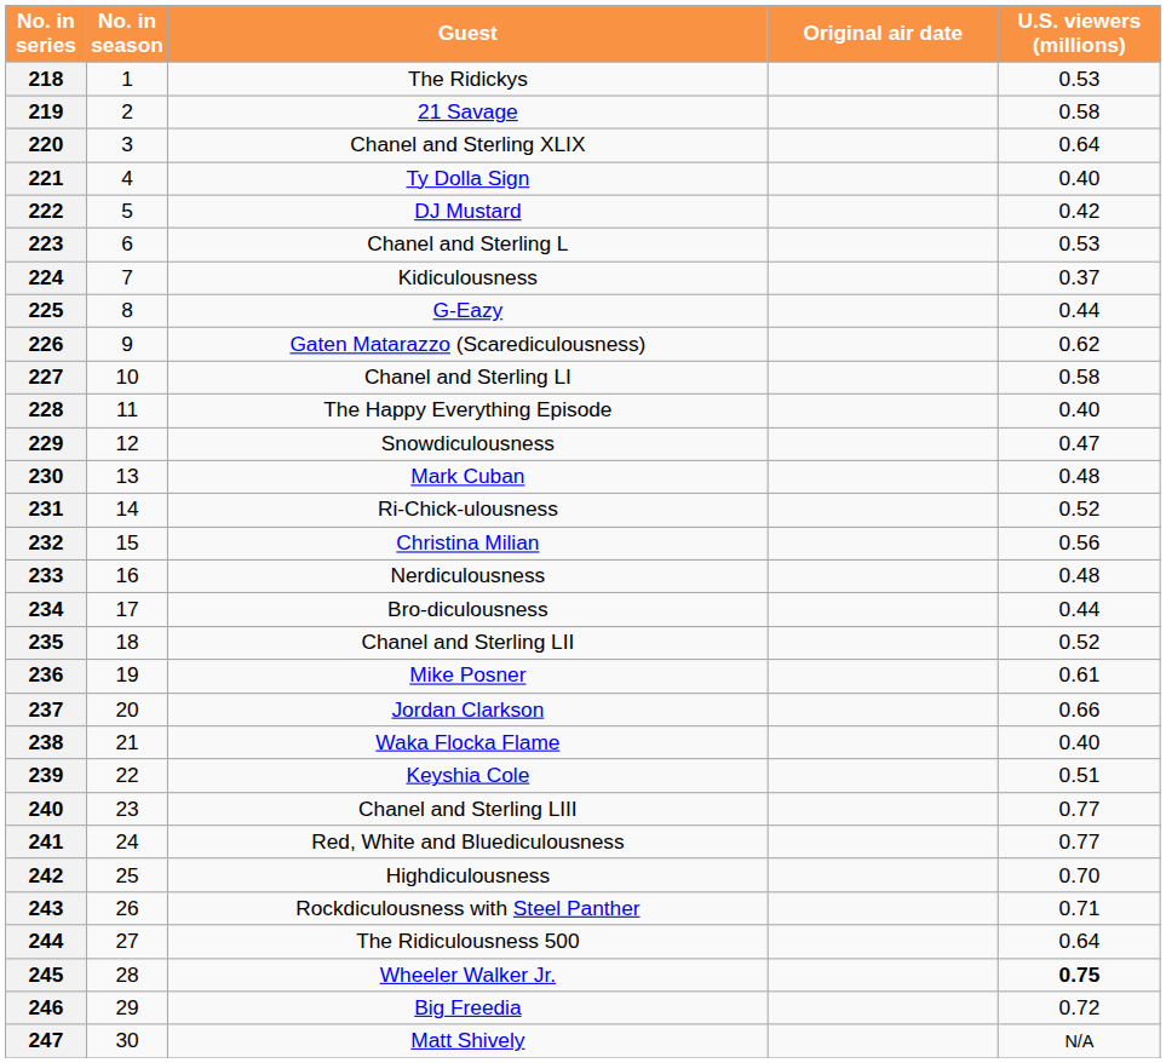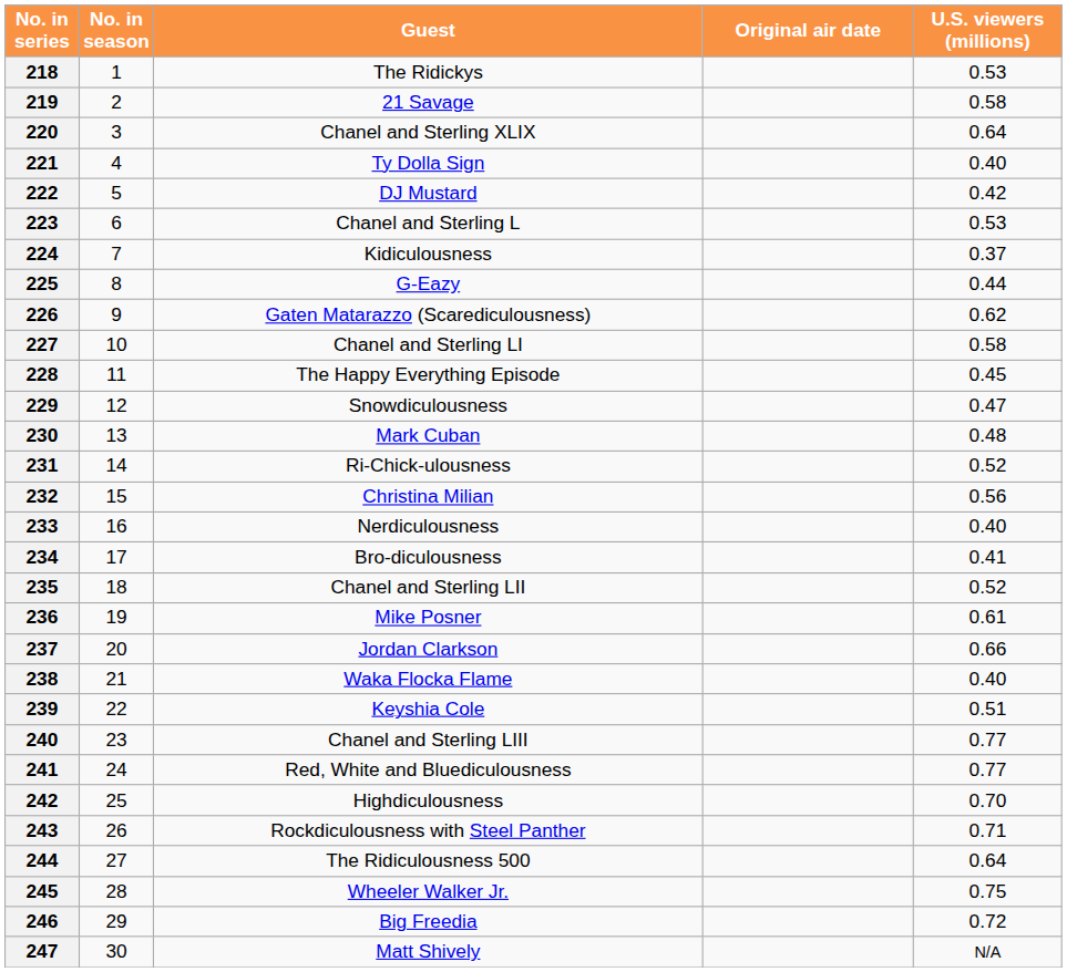 <table class="wikitable plainrowheaders" style="width:100%;text-align: center">
 <tr>
 <th scope="col" style="background-color: #FA9244; color: #FFFFFF;" width=7%>No. in<br>series</th>
 <th scope="col" style="background-color: #FA9244; color: #FFFFFF;" width=7%>No. in<br>season</th>
 <th scope="col" style="background-color: #FA9244; color: #FFFFFF;">Guest</th>
 <th scope="col" style="background-color: #FA9244; color: #FFFFFF;" width=20%>Original air date</th>
 <th scope="col" style="background-color: #FA9244; color: #FFFFFF;" width=14%>U.S. viewers<br>(millions)</th>
 </tr>
 <tr>
 <th>218</th>
 <td>1</td>
 <td>The Ridickys</td>
 <td></td>
 <td>0.53</td>
 </tr>
 <tr>
 <th>219</th>
 <td>2</td>
 <td><a href='#'>21 Savage</a></td>
 <td></td>
 <td>0.58</td>
 </tr>
 <tr>
 <th>220</th>
 <td>3</td>
 <td>Chanel and Sterling XLIX</td>
 <td></td>
 <td>0.64</td>
 </tr>
 <tr>
 <th>221</th>
 <td>4</td>
 <td><a href='#'>Ty Dolla Sign</a></td>
 <td></td>
 <td>0.40</td>
 </tr>
 <tr>
 <th>222</th>
 <td>5</td>
 <td><a href='#'>DJ Mustard</a></td>
 <td></td>
 <td>0.42</td>
 </tr>
 <tr>
 <th>223</th>
 <td>6</td>
 <td>Chanel and Sterling L</td>
 <td></td>
 <td>0.53</td>
 </tr>
 <tr>
 <th>224</th>
 <td>7</td>
 <td>Kidiculousness</td>
 <td></td>
 <td>0.37</td>
 </tr>
 <tr>
 <th>225</th>
 <td>8</td>
 <td><a href='#'>G-Eazy</a></td>
 <td></td>
 <td>0.44</td>
 </tr>
 <tr>
 <th>226</th>
 <td>9</td>
 <td><a href='#'>Gaten Matarazzo</a> (Scarediculousness)</td>
 <td></td>
 <td>0.62</td>
 </tr>
 <tr>
 <th>227</th>
 <td>10</td>
 <td>Chanel and Sterling LI</td>
 <td></td>
 <td>0.58</td>
 </tr>
 <tr>
 <th>228</th>
 <td>11</td>
 <td>The Happy Everything Episode</td>
 <td></td>
-<td>0.40</td>
+<td>0.45</td>
 </tr>
 <tr>
 <th>229</th>
 <td>12</td>
 <td>Snowdiculousness</td>
 <td></td>
 <td>0.47</td>
 </tr>
 <tr>
 <th>230</th>
 <td>13</td>
 <td><a href='#'>Mark Cuban</a></td>
 <td></td>
 <td>0.48</td>
 </tr>
 <tr>
 <th>231</th>
 <td>14</td>
 <td>Ri-Chick-ulousness</td>
 <td></td>
 <td>0.52</td>
 </tr>
 <tr>
 <th>232</th>
 <td>15</td>
 <td><a href='#'>Christina Milian</a></td>
 <td></td>
 <td>0.56</td>
 </tr>
 <tr>
 <th>233</th>
 <td>16</td>
 <td>Nerdiculousness</td>
 <td></td>
-<td>0.48</td>
+<td>0.40</td>
 </tr>
 <tr>
 <th>234</th>
 <td>17</td>
 <td>Bro-diculousness</td>
 <td></td>
-<td>0.44</td>
+<td>0.41</td>
 </tr>
 <tr>
 <th>235</th>
 <td>18</td>
 <td>Chanel and Sterling LII</td>
 <td></td>
 <td>0.52</td>
 </tr>
 <tr>
 <th>236</th>
 <td>19</td>
 <td><a href='#'>Mike Posner</a></td>
 <td></td>
 <td>0.61</td>
 </tr>
 <tr>
 <th>237</th>
 <td>20</td>
 <td><a href='#'>Jordan Clarkson</a></td>
 <td></td>
 <td>0.66</td>
 </tr>
 <tr>
 <th>238</th>
 <td>21</td>
 <td><a href='#'>Waka Flocka Flame</a></td>
 <td></td>
 <td>0.40</td>
 </tr>
 <tr>
 <th>239</th>
 <td>22</td>
 <td><a href='#'>Keyshia Cole</a></td>
 <td></td>
 <td>0.51</td>
 </tr>
 <tr>
 <th>240</th>
 <td>23</td>
 <td>Chanel and Sterling LIII</td>
 <td></td>
 <td>0.77</td>
 </tr>
 <tr>
 <th>241</th>
 <td>24</td>
 <td>Red, White and Bluediculousness</td>
 <td></td>
 <td>0.77</td>
 </tr>
 <tr>
 <th>242</th>
 <td>25</td>
 <td>Highdiculousness</td>
 <td></td>
 <td>0.70</td>
 </tr>
 <tr>
 <th>243</th>
 <td>26</td>
 <td>Rockdiculousness with <a href='#'>Steel Panther</a></td>
 <td></td>
 <td>0.71</td>
 </tr>
 <tr>
 <th>244</th>
 <td>27</td>
 <td>The Ridiculousness 500</td>
 <td></td>
 <td>0.64</td>
 </tr>
 <tr>
 <th>245</th>
 <td>28</td>
 <td><a href='#'>Wheeler Walker Jr.</a></td>
 <td></td>
-<td><strong>0.75</strong></td>
+<td>0.75</td>
 </tr>
 <tr>
 <th>246</th>
 <td>29</td>
 <td><a href='#'>Big Freedia</a></td>
 <td></td>
 <td>0.72</td>
 </tr>
 <tr>
 <th>247</th>
 <td>30</td>
 <td><a href='#'>Matt Shively</a></td>
 <td></td>
 <td><span><small>N/A</small></span></td>
 </tr>
 </table>
